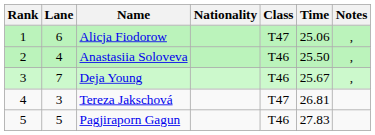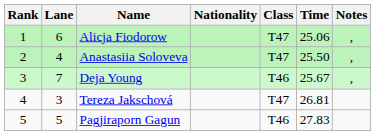 <table class="wikitable sortable" style="text-align:center">
 <tr>
 <th>Rank</th>
 <th>Lane</th>
 <th>Name</th>
 <th>Nationality</th>
 <th>Class</th>
 <th>Time</th>
 <th>Notes</th>
 </tr>
 <tr bgcolor=bbf3bb>
 <td>1</td>
 <td>6</td>
 <td align="left"><a href='#'>Alicja Fiodorow</a></td>
 <td align="left"></td>
 <td>T47</td>
 <td>25.06</td>
 <td>, </td>
 </tr>
 <tr bgcolor=bbf3bb>
 <td>2</td>
 <td>4</td>
 <td align="left"><a href='#'>Anastasiia Soloveva</a></td>
 <td align="left"></td>
-<td>T46</td>
+<td>T47</td>
 <td>25.50</td>
 <td>, </td>
 </tr>
 <tr bgcolor=ccf9cc>
 <td>3</td>
 <td>7</td>
 <td align="left"><a href='#'>Deja Young</a></td>
 <td align="left"></td>
 <td>T46</td>
 <td>25.67</td>
 <td>, </td>
 </tr>
 <tr>
 <td>4</td>
 <td>3</td>
 <td align="left"><a href='#'>Tereza Jakschová</a></td>
 <td align="left"></td>
 <td>T47</td>
 <td>26.81</td>
 <td></td>
 </tr>
 <tr>
 <td>5</td>
 <td>5</td>
 <td align="left"><a href='#'>Pagjiraporn Gagun</a></td>
 <td align="left"></td>
 <td>T46</td>
 <td>27.83</td>
 <td></td>
 </tr>
 </table>
